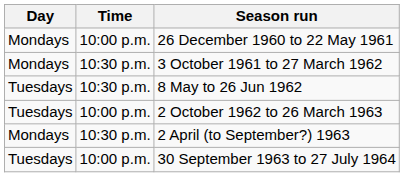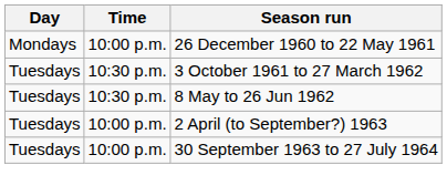 <table class="wikitable">
 <tr>
 <th>Day</th>
 <th>Time</th>
 <th>Season run</th>
 </tr>
 <tr>
 <td>Mondays</td>
 <td>10:00 p.m.</td>
 <td>26 December 1960 to 22 May 1961</td>
 </tr>
 <tr>
-<td>Mondays</td>
+<td>Tuesdays</td>
 <td>10:30 p.m.</td>
 <td>3 October 1961 to 27 March 1962</td>
 </tr>
 <tr>
 <td>Tuesdays</td>
 <td>10:30 p.m.</td>
 <td>8 May to 26 Jun 1962</td>
 </tr>
 <tr>
 <td>Tuesdays</td>
 <td>10:00 p.m.</td>
-<td>2 October 1962 to 26 March 1963</td>
-</tr>
-<tr>
-<td>Mondays</td>
-<td>10:30 p.m.</td>
 <td>2 April (to September?) 1963</td>
 </tr>
 <tr>
 <td>Tuesdays</td>
 <td>10:00 p.m.</td>
 <td>30 September 1963 to 27 July 1964</td>
 </tr>
 </table>
